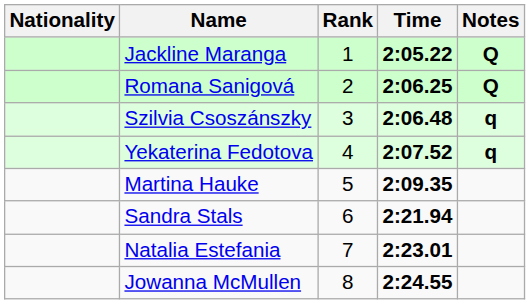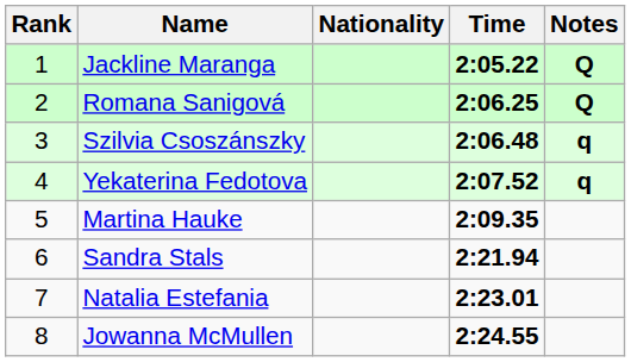 <table class="wikitable sortable" style="text-align:center">
 <tr>
+<th>Rank</th>
+<th>Name</th>
 <th>Nationality</th>
-<th>Name</th>
-<th>Rank</th>
 <th>Time</th>
 <th>Notes</th>
 </tr>
 <tr bgcolor=ccffcc>
+<td>1</td>
+<td align=left><a href='#'>Jackline Maranga</a></td>
 <td align=left></td>
-<td align=left><a href='#'>Jackline Maranga</a></td>
-<td>1</td>
 <td><strong>2:05.22</strong></td>
 <td><strong>Q</strong></td>
 </tr>
 <tr bgcolor=ccffcc>
+<td>2</td>
+<td align=left><a href='#'>Romana Sanigová</a></td>
 <td align=left></td>
-<td align=left><a href='#'>Romana Sanigová</a></td>
-<td>2</td>
 <td><strong>2:06.25</strong></td>
 <td><strong>Q</strong></td>
 </tr>
 <tr bgcolor=ddffdd>
+<td>3</td>
+<td align=left><a href='#'>Szilvia Csoszánszky</a></td>
 <td align=left></td>
-<td align=left><a href='#'>Szilvia Csoszánszky</a></td>
-<td>3</td>
 <td><strong>2:06.48</strong></td>
 <td><strong>q</strong></td>
 </tr>
 <tr bgcolor=ddffdd>
+<td>4</td>
+<td align=left><a href='#'>Yekaterina Fedotova</a></td>
 <td align=left></td>
-<td align=left><a href='#'>Yekaterina Fedotova</a></td>
-<td>4</td>
 <td><strong>2:07.52</strong></td>
 <td><strong>q</strong></td>
 </tr>
 <tr>
+<td>5</td>
+<td align=left><a href='#'>Martina Hauke</a></td>
 <td align=left></td>
-<td align=left><a href='#'>Martina Hauke</a></td>
-<td>5</td>
 <td><strong>2:09.35</strong></td>
 <td></td>
 </tr>
 <tr>
+<td>6</td>
+<td align=left><a href='#'>Sandra Stals</a></td>
 <td align=left></td>
-<td align=left><a href='#'>Sandra Stals</a></td>
-<td>6</td>
 <td><strong>2:21.94</strong></td>
 <td></td>
 </tr>
 <tr>
+<td>7</td>
+<td align=left><a href='#'>Natalia Estefania</a></td>
 <td align=left></td>
-<td align=left><a href='#'>Natalia Estefania</a></td>
-<td>7</td>
 <td><strong>2:23.01</strong></td>
 <td></td>
 </tr>
 <tr>
+<td>8</td>
+<td align=left><a href='#'>Jowanna McMullen</a></td>
 <td align=left></td>
-<td align=left><a href='#'>Jowanna McMullen</a></td>
-<td>8</td>
 <td><strong>2:24.55</strong></td>
 <td></td>
 </tr>
 </table>
